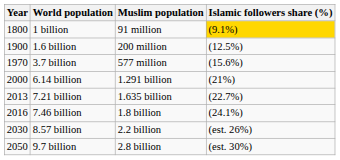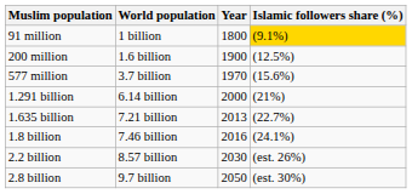 <table class="wikitable">
 <tr>
+<th>Muslim population</th>
+<th>World population</th>
 <th>Year</th>
-<th>World population</th>
-<th>Muslim population</th>
 <th>Islamic followers share (%)</th>
 </tr>
 <tr>
+<td>91 million</td>
+<td>1 billion</td>
 <td>1800</td>
-<td>1 billion</td>
-<td>91 million</td>
 <td style="background: gold;">(9.1%)</td>
 </tr>
 <tr>
+<td>200 million</td>
+<td>1.6 billion</td>
 <td>1900</td>
-<td>1.6 billion</td>
-<td>200 million</td>
 <td>(12.5%)</td>
 </tr>
 <tr>
+<td>577 million</td>
+<td>3.7 billion</td>
 <td>1970</td>
-<td>3.7 billion</td>
-<td>577 million</td>
 <td>(15.6%)</td>
 </tr>
 <tr>
+<td>1.291 billion</td>
+<td>6.14 billion</td>
 <td>2000</td>
-<td>6.14 billion</td>
-<td>1.291 billion</td>
 <td>(21%)</td>
 </tr>
 <tr>
+<td>1.635 billion</td>
+<td>7.21 billion</td>
 <td>2013</td>
-<td>7.21 billion</td>
-<td>1.635 billion</td>
 <td>(22.7%)</td>
 </tr>
 <tr>
+<td>1.8 billion</td>
+<td>7.46 billion</td>
 <td>2016</td>
-<td>7.46 billion</td>
-<td>1.8 billion</td>
 <td>(24.1%)</td>
 </tr>
 <tr>
+<td>2.2 billion</td>
+<td>8.57 billion</td>
 <td>2030</td>
-<td>8.57 billion</td>
-<td>2.2 billion</td>
 <td>(est. 26%)</td>
 </tr>
 <tr>
+<td>2.8 billion</td>
+<td>9.7 billion</td>
 <td>2050</td>
-<td>9.7 billion</td>
-<td>2.8 billion</td>
 <td>(est. 30%)</td>
 </tr>
 </table>
